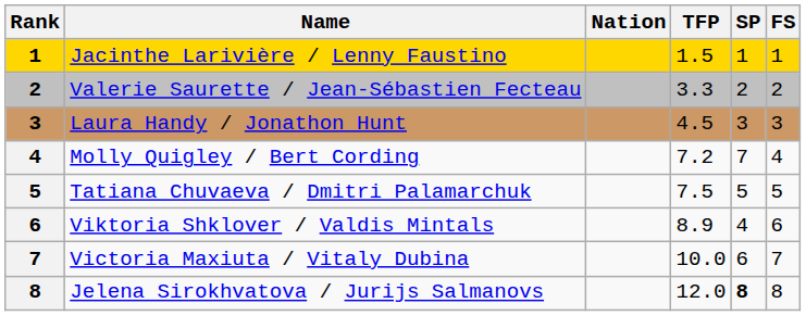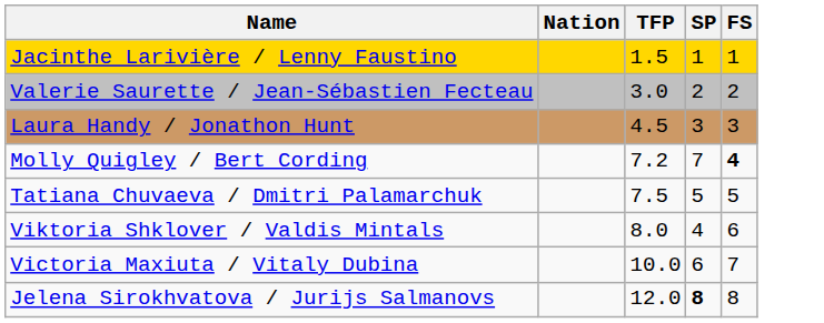 <table class="wikitable">
 <tr>
-<th>Rank</th>
 <th>Name</th>
 <th>Nation</th>
 <th>TFP</th>
 <th>SP</th>
 <th>FS</th>
 </tr>
 <tr bgcolor="gold">
-<td align="center"><strong>1</strong></td>
 <td><a href='#'>Jacinthe Larivière</a> / <a href='#'>Lenny Faustino</a></td>
 <td></td>
 <td>1.5</td>
 <td>1</td>
 <td>1</td>
 </tr>
 <tr bgcolor="silver">
-<td align="center"><strong>2</strong></td>
 <td><a href='#'>Valerie Saurette</a> / <a href='#'>Jean-Sébastien Fecteau</a></td>
 <td></td>
-<td>3.3</td>
+<td>3.0</td>
 <td>2</td>
 <td>2</td>
 </tr>
 <tr bgcolor="cc9966">
-<td align="center"><strong>3</strong></td>
 <td><a href='#'>Laura Handy</a> / <a href='#'>Jonathon Hunt</a></td>
 <td></td>
 <td>4.5</td>
 <td>3</td>
 <td>3</td>
 </tr>
 <tr>
-<th>4</th>
 <td><a href='#'>Molly Quigley</a> / <a href='#'>Bert Cording</a></td>
 <td></td>
 <td>7.2</td>
 <td>7</td>
-<td>4</td>
+<td><strong>4</strong></td>
 </tr>
 <tr>
-<th>5</th>
 <td><a href='#'>Tatiana Chuvaeva</a> / <a href='#'>Dmitri Palamarchuk</a></td>
 <td></td>
 <td>7.5</td>
 <td>5</td>
 <td>5</td>
 </tr>
 <tr>
-<th>6</th>
 <td><a href='#'>Viktoria Shklover</a> / <a href='#'>Valdis Mintals</a></td>
 <td></td>
-<td>8.9</td>
+<td>8.0</td>
 <td>4</td>
 <td>6</td>
 </tr>
 <tr>
-<th>7</th>
 <td><a href='#'>Victoria Maxiuta</a> / <a href='#'>Vitaly Dubina</a></td>
 <td></td>
 <td>10.0</td>
 <td>6</td>
 <td>7</td>
 </tr>
 <tr>
-<th>8</th>
 <td><a href='#'>Jelena Sirokhvatova</a> / <a href='#'>Jurijs Salmanovs</a></td>
 <td></td>
 <td>12.0</td>
 <td><strong>8</strong></td>
 <td>8</td>
 </tr>
 </table>
